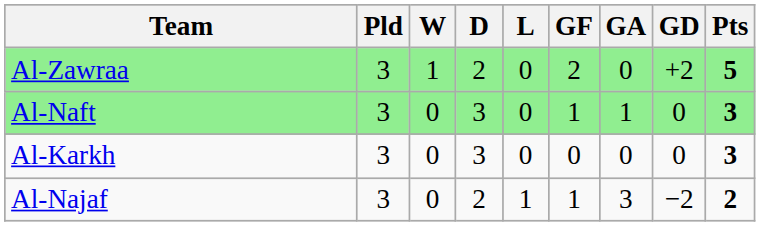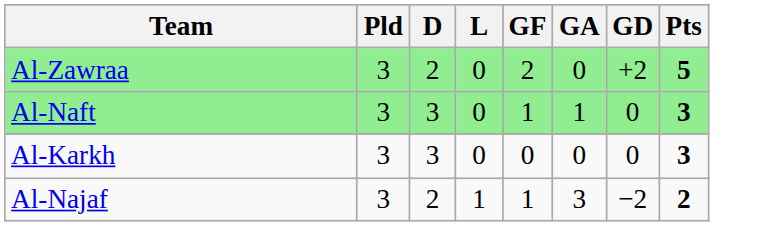 <table class="wikitable" style="text-align: center;">
 <tr>
 <th width="200">Team</th>
 <th width="20">Pld</th>
-<th width="20">W</th>
 <th width="20">D</th>
 <th width="20">L</th>
 <th width="20">GF</th>
 <th width="20">GA</th>
 <th width="20">GD</th>
 <th width="20">Pts</th>
 </tr>
 <tr bgcolor=lightgreen>
 <td style="text-align:left;"><a href='#'>Al-Zawraa</a></td>
 <td>3</td>
-<td>1</td>
 <td>2</td>
 <td>0</td>
 <td>2</td>
 <td>0</td>
 <td>+2</td>
 <td><strong>5</strong></td>
 </tr>
 <tr bgcolor=lightgreen>
 <td style="text-align:left;"><a href='#'>Al-Naft</a></td>
 <td>3</td>
-<td>0</td>
 <td>3</td>
 <td>0</td>
 <td>1</td>
 <td>1</td>
 <td>0</td>
 <td><strong>3</strong></td>
 </tr>
 <tr>
 <td style="text-align:left;"><a href='#'>Al-Karkh</a></td>
 <td>3</td>
-<td>0</td>
 <td>3</td>
 <td>0</td>
 <td>0</td>
 <td>0</td>
 <td>0</td>
 <td><strong>3</strong></td>
 </tr>
 <tr>
 <td style="text-align:left;"><a href='#'>Al-Najaf</a></td>
 <td>3</td>
-<td>0</td>
 <td>2</td>
 <td>1</td>
 <td>1</td>
 <td>3</td>
 <td>−2</td>
 <td><strong>2</strong></td>
 </tr>
 </table>
